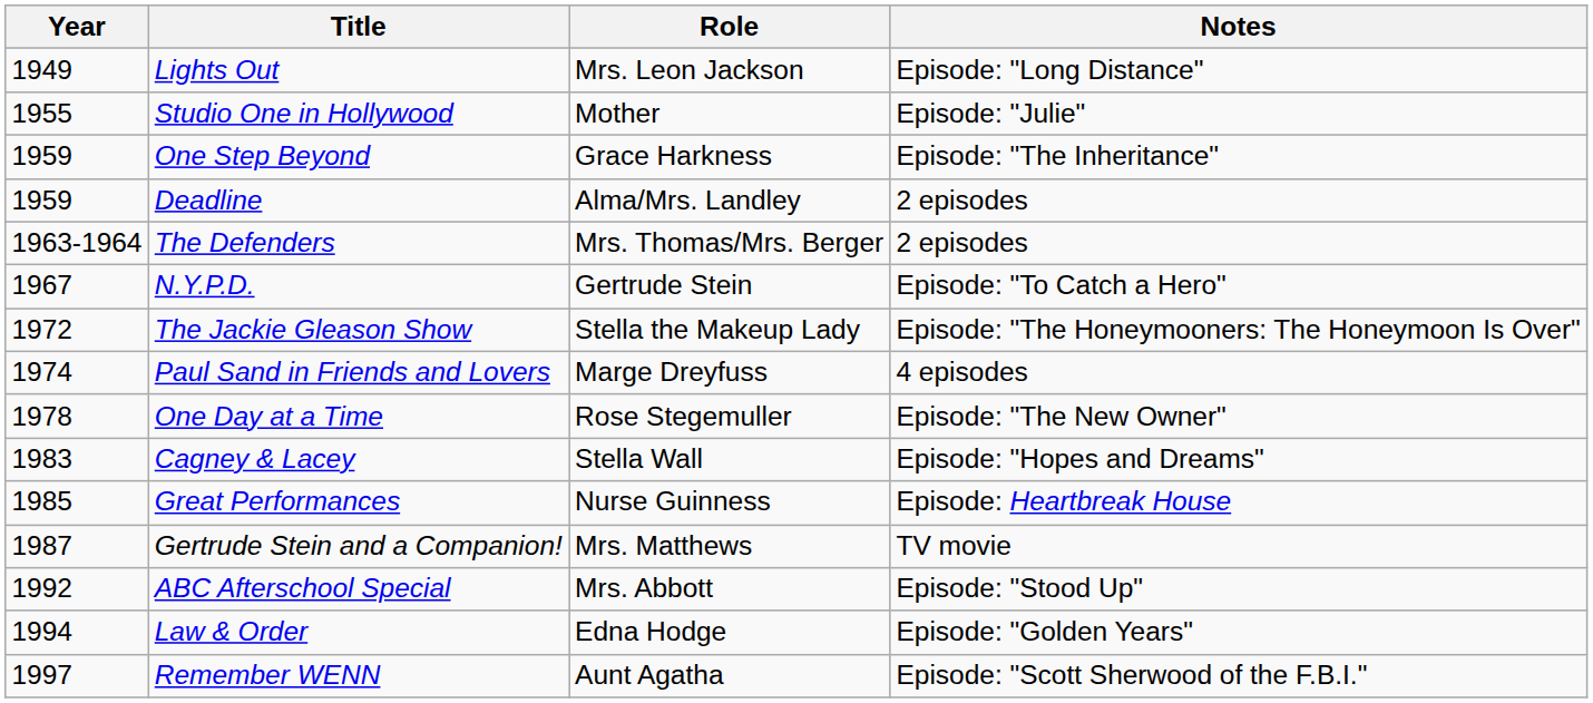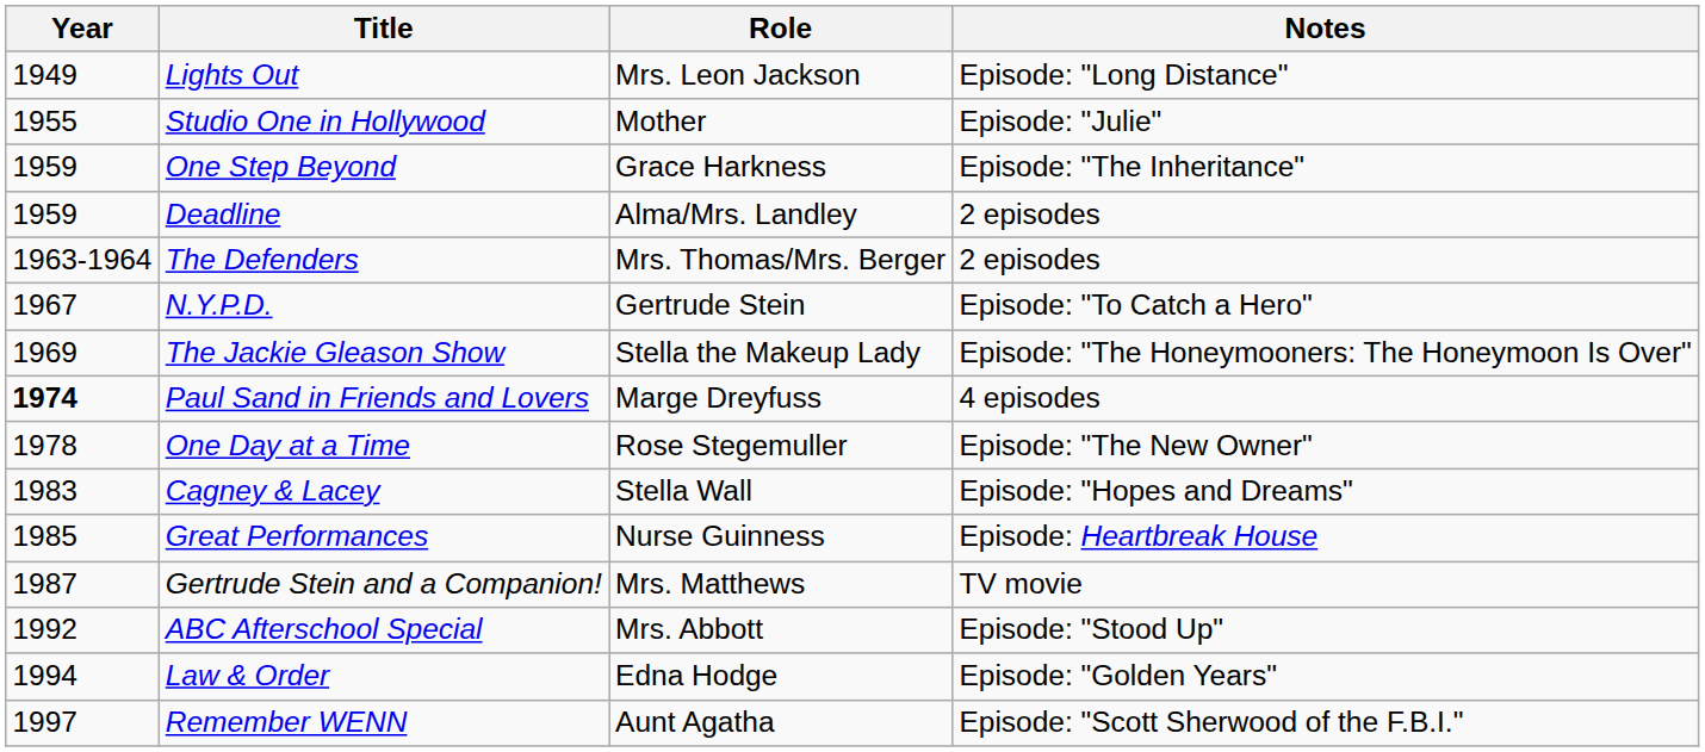 <table class="wikitable">
 <tr>
 <th>Year</th>
 <th>Title</th>
 <th>Role</th>
 <th>Notes</th>
 </tr>
 <tr>
 <td>1949</td>
 <td><em><a href='#'>Lights Out</a></em></td>
 <td>Mrs. Leon Jackson</td>
 <td>Episode: "Long Distance"</td>
 </tr>
 <tr>
 <td>1955</td>
 <td><em><a href='#'>Studio One in Hollywood</a></em></td>
 <td>Mother</td>
 <td>Episode: "Julie"</td>
 </tr>
 <tr>
 <td>1959</td>
 <td><em><a href='#'>One Step Beyond</a></em></td>
 <td>Grace Harkness</td>
 <td>Episode: "The Inheritance"</td>
 </tr>
 <tr>
 <td>1959</td>
 <td><em><a href='#'>Deadline</a></em></td>
 <td>Alma/Mrs. Landley</td>
 <td>2 episodes</td>
 </tr>
 <tr>
 <td>1963-1964</td>
 <td><em><a href='#'>The Defenders</a></em></td>
 <td>Mrs. Thomas/Mrs. Berger</td>
 <td>2 episodes</td>
 </tr>
 <tr>
 <td>1967</td>
 <td><em><a href='#'>N.Y.P.D.</a></em></td>
 <td>Gertrude Stein</td>
 <td>Episode: "To Catch a Hero"</td>
 </tr>
 <tr>
-<td>1972</td>
+<td>1969</td>
 <td><em><a href='#'>The Jackie Gleason Show</a></em></td>
 <td>Stella the Makeup Lady</td>
 <td>Episode: "The Honeymooners: The Honeymoon Is Over"</td>
 </tr>
 <tr>
-<td>1974</td>
+<td><strong>1974</strong></td>
 <td><em><a href='#'>Paul Sand in Friends and Lovers</a></em></td>
 <td>Marge Dreyfuss</td>
 <td>4 episodes</td>
 </tr>
 <tr>
 <td>1978</td>
 <td><em><a href='#'>One Day at a Time</a></em></td>
 <td>Rose Stegemuller</td>
 <td>Episode: "The New Owner"</td>
 </tr>
 <tr>
 <td>1983</td>
 <td><em><a href='#'>Cagney & Lacey</a></em></td>
 <td>Stella Wall</td>
 <td>Episode: "Hopes and Dreams"</td>
 </tr>
 <tr>
 <td>1985</td>
 <td><em><a href='#'>Great Performances</a></em></td>
 <td>Nurse Guinness</td>
 <td>Episode: <em><a href='#'>Heartbreak House</a></em></td>
 </tr>
 <tr>
 <td>1987</td>
 <td><em>Gertrude Stein and a Companion!</em></td>
 <td>Mrs. Matthews</td>
 <td>TV movie</td>
 </tr>
 <tr>
 <td>1992</td>
 <td><em><a href='#'>ABC Afterschool Special</a></em></td>
 <td>Mrs. Abbott</td>
 <td>Episode: "Stood Up"</td>
 </tr>
 <tr>
 <td>1994</td>
 <td><em><a href='#'>Law & Order</a></em></td>
 <td>Edna Hodge</td>
 <td>Episode: "Golden Years"</td>
 </tr>
 <tr>
 <td>1997</td>
 <td><em><a href='#'>Remember WENN</a></em></td>
 <td>Aunt Agatha</td>
 <td>Episode: "Scott Sherwood of the F.B.I."</td>
 </tr>
 </table>
